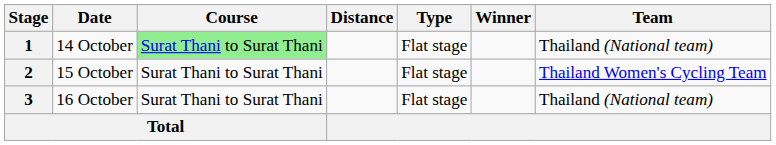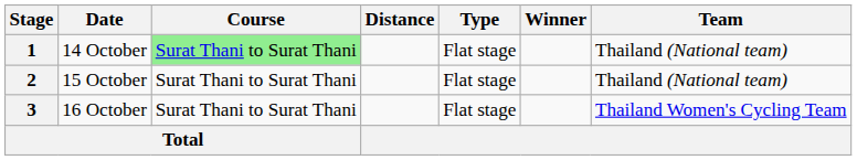 <table class=wikitable>
 <tr>
 <th>Stage</th>
 <th>Date</th>
 <th>Course</th>
 <th>Distance</th>
 <th>Type</th>
 <th>Winner</th>
 <th>Team</th>
 </tr>
 <tr>
 <th align=center>1</th>
 <td align=center>14 October</td>
 <td style="background: lightgreen;"><a href='#'>Surat Thani</a> to Surat Thani</td>
 <td align=center></td>
 <td> Flat stage</td>
 <td></td>
 <td>Thailand <em>(National team)</em></td>
 </tr>
 <tr>
 <th align=center>2</th>
 <td align=center>15 October</td>
 <td>Surat Thani to Surat Thani</td>
 <td align=center></td>
 <td> Flat stage</td>
 <td></td>
-<td><a href='#'>Thailand Women's Cycling Team</a></td>
+<td>Thailand <em>(National team)</em></td>
 </tr>
 <tr>
 <th align=center>3</th>
 <td align=center>16 October</td>
 <td>Surat Thani to Surat Thani</td>
 <td align=center></td>
 <td> Flat stage</td>
 <td></td>
-<td>Thailand <em>(National team)</em></td>
+<td><a href='#'>Thailand Women's Cycling Team</a></td>
 </tr>
 <tr>
 <th colspan=3>Total</th>
 <th colspan=5></th>
 </tr>
 </table>
